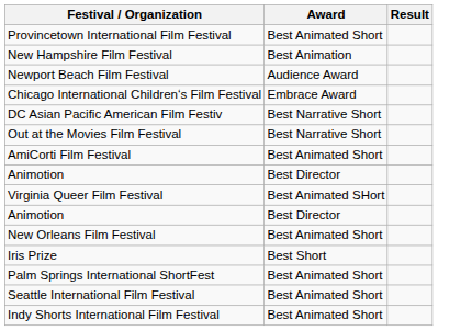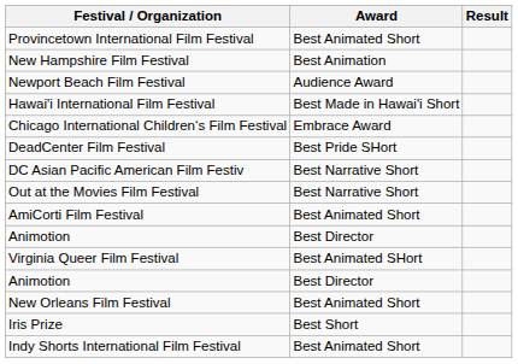 <table class="wikitable">
 <tr>
 <th>Festival / Organization</th>
 <th>Award</th>
 <th>Result</th>
 </tr>
 <tr>
 <td>Provincetown International Film Festival</td>
 <td>Best Animated Short</td>
 <td></td>
 </tr>
 <tr>
 <td>New Hampshire Film Festival</td>
 <td>Best Animation</td>
 <td></td>
 </tr>
 <tr>
 <td>Newport Beach Film Festival</td>
 <td>Audience Award</td>
 <td></td>
 </tr>
 <tr>
+<td>Hawai'i International Film Festival</td>
+<td>Best Made in Hawai'i Short</td>
+<td></td>
+</tr>
+<tr>
 <td>Chicago International Childrenʻs Film Festival</td>
 <td>Embrace Award</td>
+<td></td>
+</tr>
+<tr>
+<td>DeadCenter Film Festival</td>
+<td>Best Pride SHort</td>
 <td></td>
 </tr>
 <tr>
 <td>DC Asian Pacific American Film Festiv</td>
 <td>Best Narrative Short</td>
 <td></td>
 </tr>
 <tr>
 <td>Out at the Movies Film Festival</td>
 <td>Best Narrative Short</td>
 <td></td>
 </tr>
 <tr>
 <td>AmiCorti Film Festival</td>
 <td>Best Animated Short</td>
 <td></td>
 </tr>
 <tr>
 <td>Animotion</td>
 <td>Best Director</td>
 <td></td>
 </tr>
 <tr>
 <td>Virginia Queer Film Festival</td>
 <td>Best Animated SHort</td>
 <td></td>
 </tr>
 <tr>
 <td>Animotion</td>
 <td>Best Director</td>
 <td></td>
 </tr>
 <tr>
 <td>New Orleans Film Festival</td>
 <td>Best Animated Short</td>
 <td></td>
 </tr>
 <tr>
 <td>Iris Prize</td>
 <td>Best Short</td>
 <td></td>
 </tr>
 <tr>
-<td>Palm Springs International ShortFest</td>
-<td>Best Animated Short</td>
-<td></td>
-</tr>
-<tr>
-<td>Seattle International Film Festival</td>
-<td>Best Animated Short</td>
-<td></td>
-</tr>
-<tr>
 <td>Indy Shorts International Film Festival</td>
 <td>Best Animated Short</td>
 <td></td>
 </tr>
 </table>
